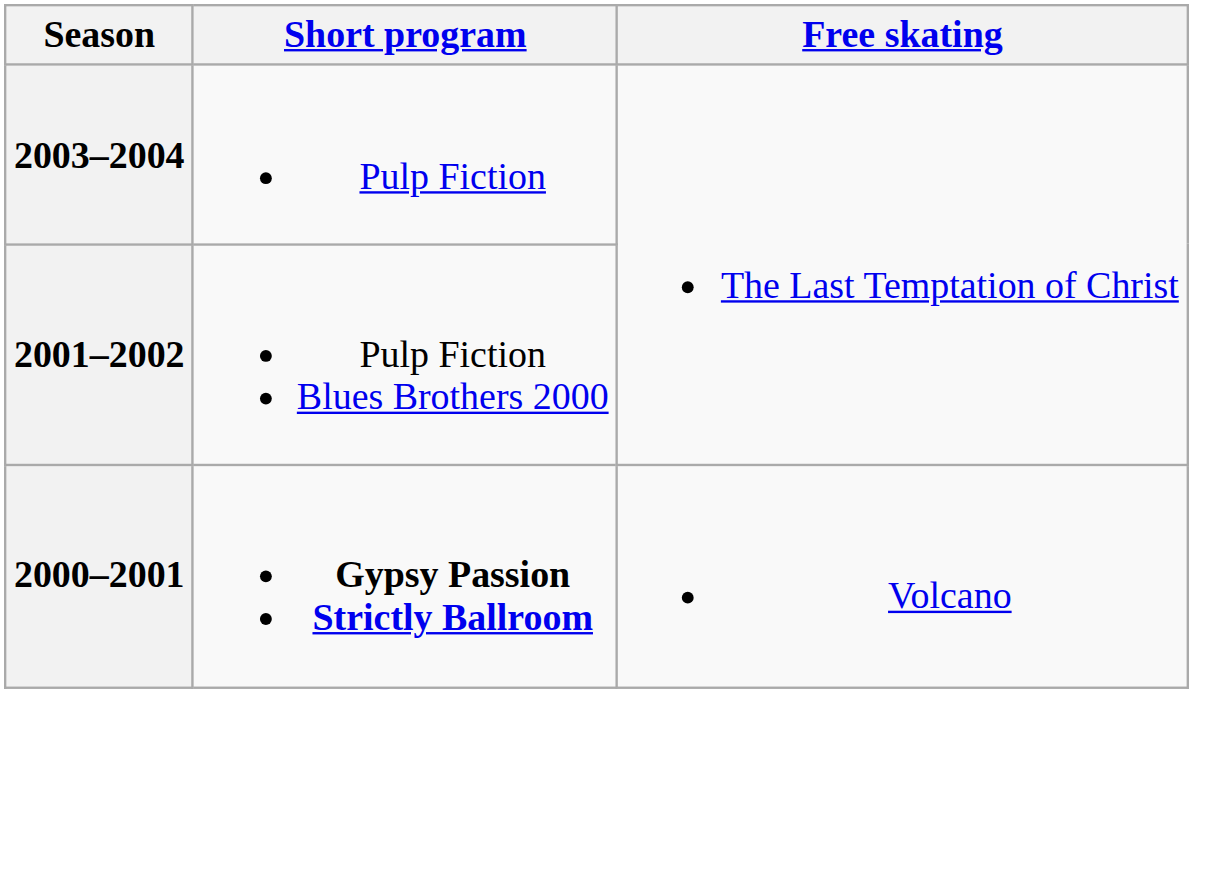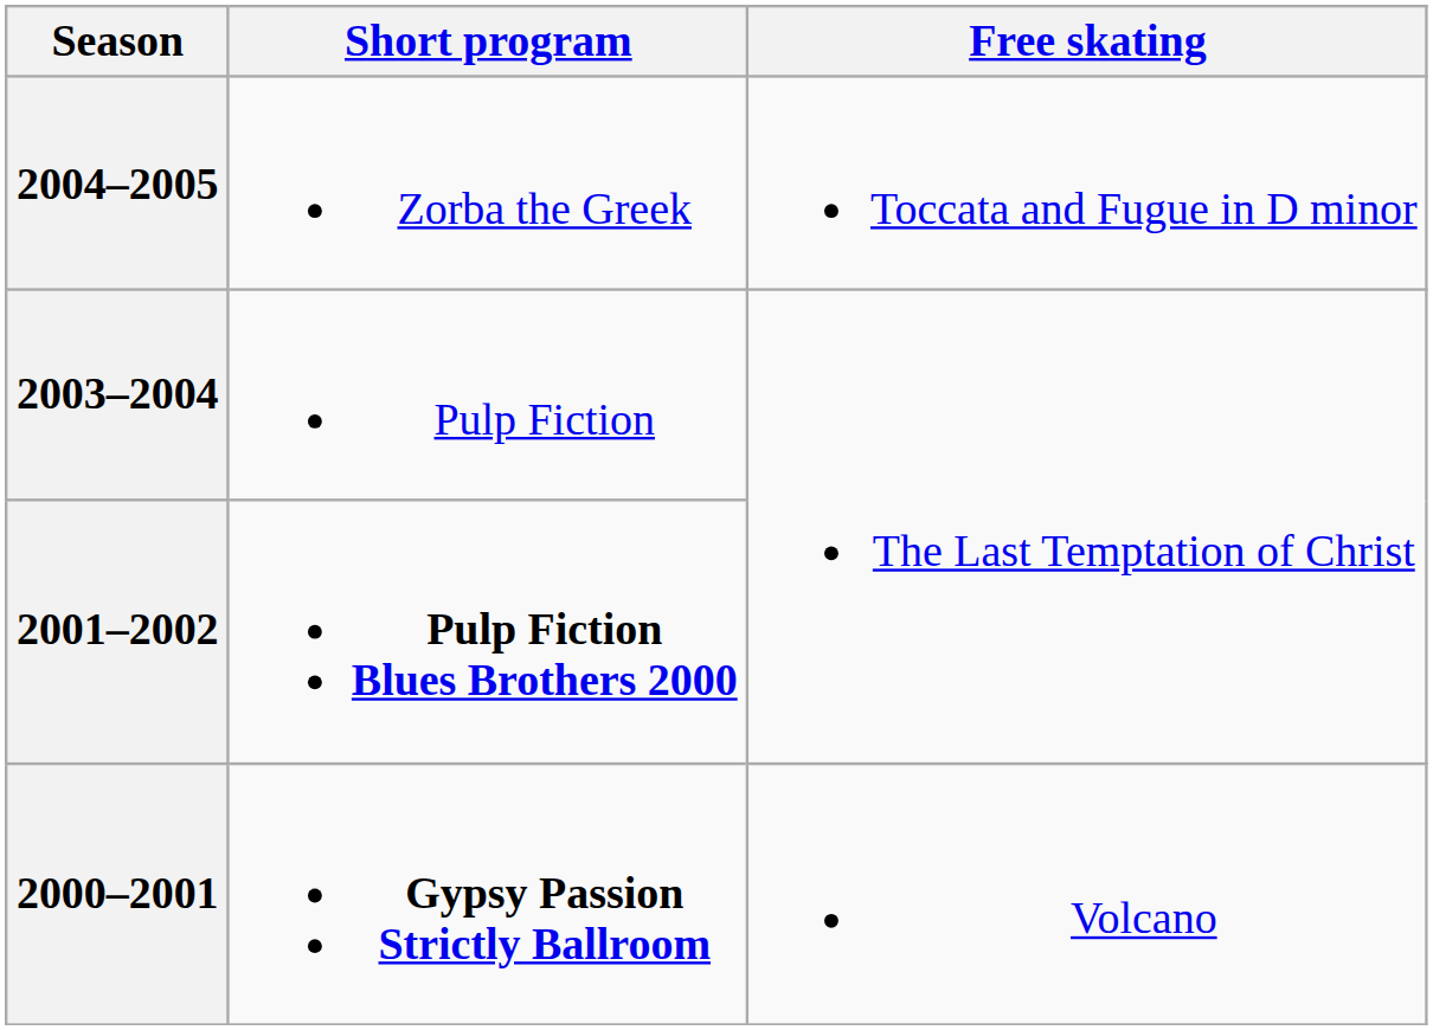 <table class=wikitable style=text-align:center>
 <tr>
 <th>Season</th>
 <th><a href='#'>Short program</a></th>
 <th><a href='#'>Free skating</a></th>
+</tr>
+<tr>
+<th>2004–2005 <br> </th>
+<td><br><ul><li><a href='#'>Zorba the Greek</a> <br></li></ul></td>
+<td><br><ul><li><a href='#'>Toccata and Fugue in D minor</a> <br></li></ul></td>
 </tr>
 <tr>
 <th>2003–2004 <br> </th>
 <td><br><ul><li><a href='#'>Pulp Fiction</a></li></ul></td>
 <td rowspan=2><br><ul><li><a href='#'>The Last Temptation of Christ</a> <br></li></ul></td>
 </tr>
 <tr>
 <th>2001–2002 <br> </th>
-<td><br><ul><li>Pulp Fiction</li><li><a href='#'>Blues Brothers 2000</a></li></ul></td>
+<td><strong><br><ul><li>Pulp Fiction</li><li><a href='#'>Blues Brothers 2000</a></li></ul></strong></td>
 </tr>
 <tr>
 <th>2000–2001 <br> </th>
 <td><strong><br><ul><li>Gypsy Passion</li><li><a href='#'>Strictly Ballroom</a> <br></li></ul></strong></td>
 <td><br><ul><li><a href='#'>Volcano</a> <br></li></ul></td>
 </tr>
 </table>
